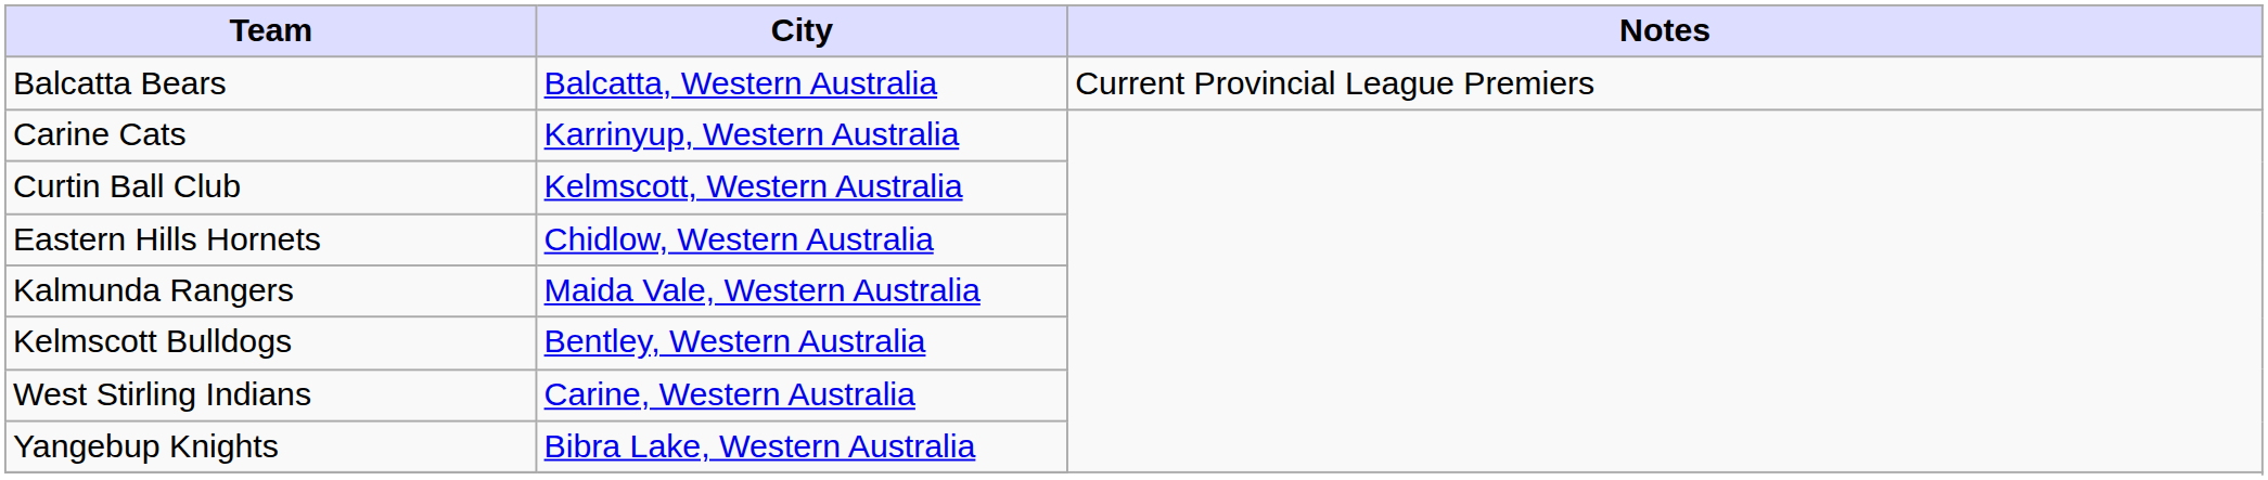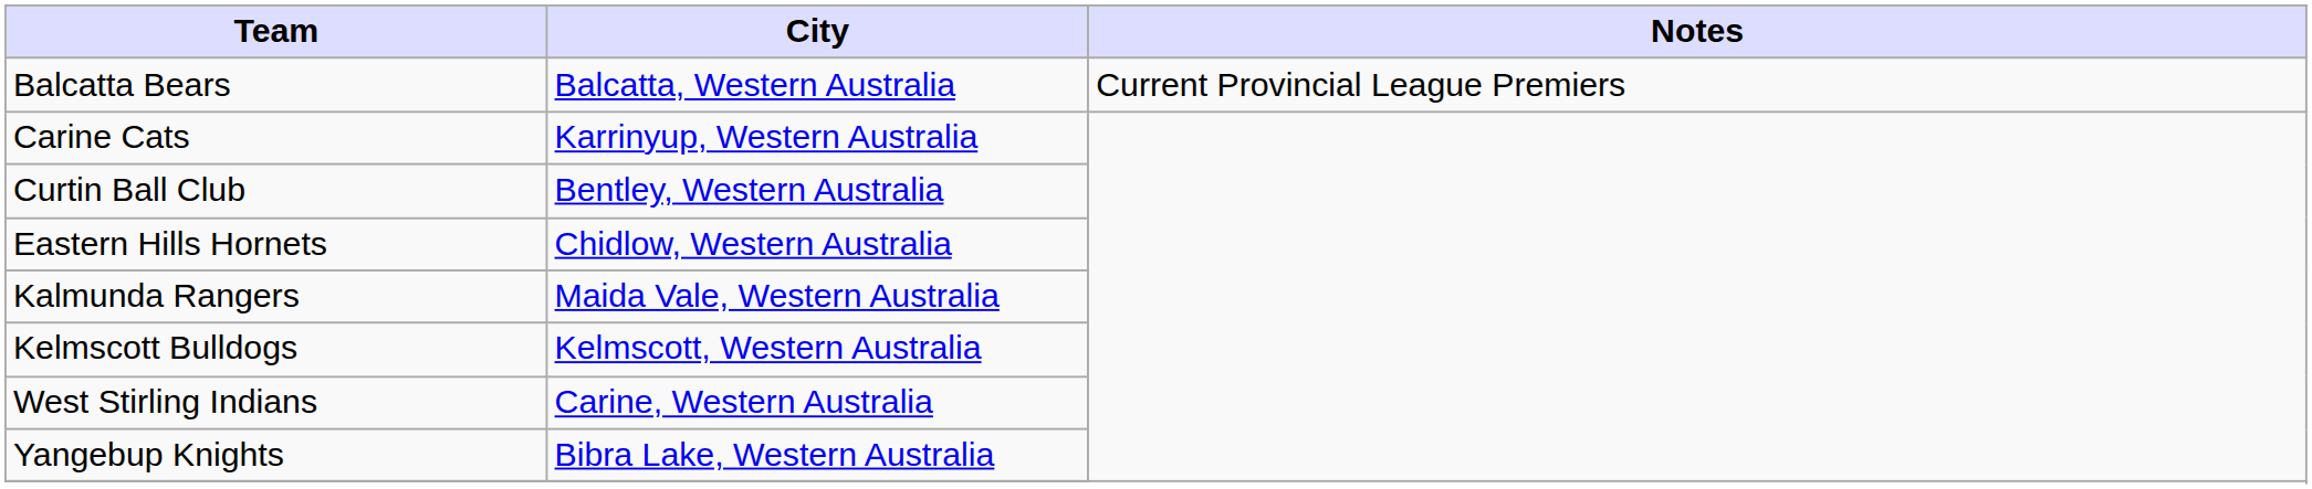 <table class="wikitable">
 <tr>
 <th style="background:#ddf; width:20%;">Team</th>
 <th style="background:#ddf; width:20%;">City</th>
 <th style="background:#ddf; width:45%;">Notes</th>
 </tr>
 <tr>
 <td>Balcatta Bears</td>
 <td><a href='#'>Balcatta, Western Australia</a></td>
 <td>Current Provincial League Premiers</td>
 </tr>
 <tr>
 <td>Carine Cats</td>
 <td><a href='#'>Karrinyup, Western Australia</a></td>
 </tr>
 <tr>
 <td>Curtin Ball Club</td>
-<td><a href='#'>Kelmscott, Western Australia</a></td>
+<td><a href='#'>Bentley, Western Australia</a></td>
 </tr>
 <tr>
 <td>Eastern Hills Hornets</td>
 <td><a href='#'>Chidlow, Western Australia</a></td>
 </tr>
 <tr>
 <td>Kalmunda Rangers</td>
 <td><a href='#'>Maida Vale, Western Australia</a></td>
 </tr>
 <tr>
 <td>Kelmscott Bulldogs</td>
-<td><a href='#'>Bentley, Western Australia</a></td>
+<td><a href='#'>Kelmscott, Western Australia</a></td>
 </tr>
 <tr>
 <td>West Stirling Indians</td>
 <td><a href='#'>Carine, Western Australia</a></td>
 </tr>
 <tr>
 <td>Yangebup Knights</td>
 <td><a href='#'>Bibra Lake, Western Australia</a></td>
 </tr>
 <tr>
 </tr>
 </table>
